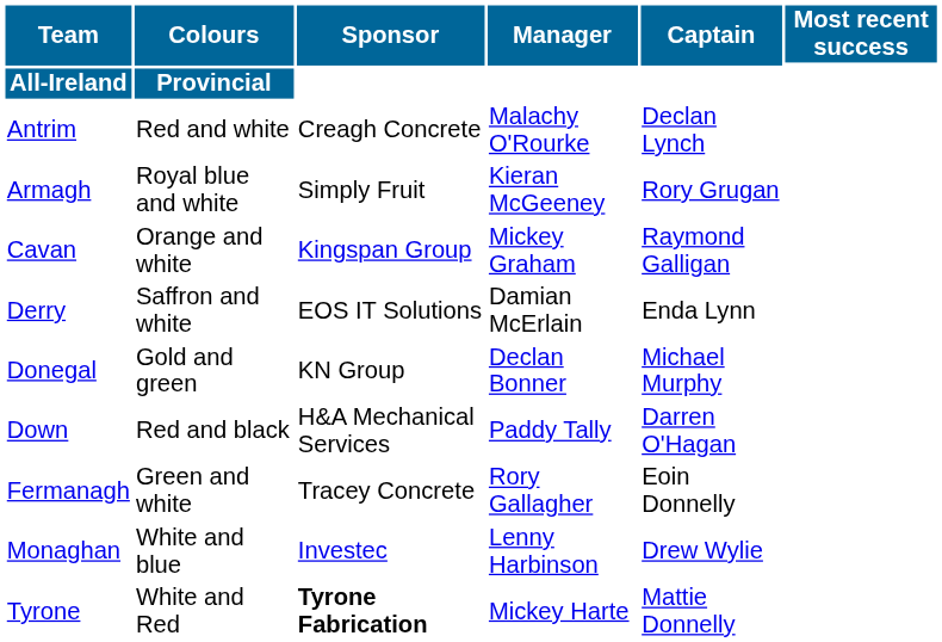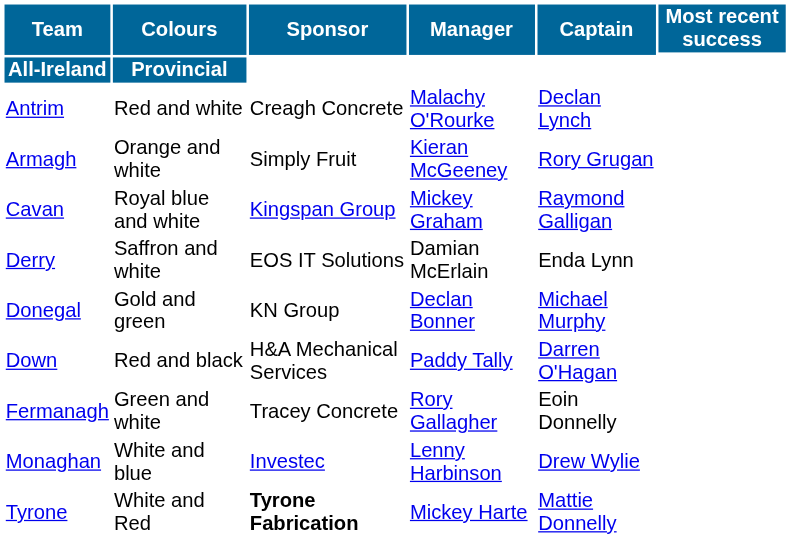 <table cellpadding="1" style="margin:1em auto;">
 <tr style="background:#069; color:white;">
 <th rowspan="2">Team</th>
 <th rowspan="2">Colours</th>
 <th rowspan="2">Sponsor</th>
 <th rowspan="2">Manager</th>
 <th rowspan="2">Captain</th>
 <th colspan="2">Most recent success</th>
 </tr>
 <tr>
 </tr>
 <tr style="background:#069; color:white;">
 <th>All-Ireland</th>
 <th>Provincial</th>
 </tr>
 <tr>
 <td><a href='#'>Antrim</a></td>
 <td> Red and white</td>
 <td>Creagh Concrete</td>
 <td><a href='#'>Malachy O'Rourke</a></td>
 <td><a href='#'>Declan Lynch</a></td>
 <td></td>
 <td></td>
 </tr>
 <tr>
 <td><a href='#'>Armagh</a></td>
-<td> Royal blue and white</td>
+<td> Orange and white</td>
 <td>Simply Fruit</td>
 <td><a href='#'>Kieran McGeeney</a></td>
 <td><a href='#'>Rory Grugan</a></td>
 <td></td>
 <td></td>
 </tr>
 <tr>
 <td><a href='#'>Cavan</a></td>
-<td> Orange and white</td>
+<td> Royal blue and white</td>
 <td><a href='#'>Kingspan Group</a></td>
 <td><a href='#'>Mickey Graham</a></td>
 <td><a href='#'>Raymond Galligan</a></td>
 <td></td>
 <td></td>
 </tr>
 <tr>
 <td><a href='#'>Derry</a></td>
 <td> Saffron and white</td>
 <td>EOS IT Solutions</td>
 <td>Damian McErlain</td>
 <td>Enda Lynn</td>
 <td></td>
 <td></td>
 </tr>
 <tr>
 <td><a href='#'>Donegal</a></td>
 <td> Gold and green</td>
 <td>KN Group</td>
 <td><a href='#'>Declan Bonner</a></td>
 <td><a href='#'>Michael Murphy</a></td>
 <td></td>
 <td></td>
 </tr>
 <tr>
 <td><a href='#'>Down</a></td>
 <td> Red and black</td>
 <td>H&A Mechanical Services</td>
 <td><a href='#'>Paddy Tally</a></td>
 <td><a href='#'>Darren O'Hagan</a></td>
 <td></td>
 <td></td>
 </tr>
 <tr>
 <td><a href='#'>Fermanagh</a></td>
 <td> Green and white</td>
 <td>Tracey Concrete</td>
 <td><a href='#'>Rory Gallagher</a></td>
 <td>Eoin Donnelly</td>
 <td></td>
 <td></td>
 </tr>
 <tr>
 <td><a href='#'>Monaghan</a></td>
 <td> White and blue</td>
 <td><a href='#'>Investec</a></td>
 <td><a href='#'>Lenny Harbinson</a></td>
 <td><a href='#'>Drew Wylie</a></td>
 <td></td>
 <td></td>
 </tr>
 <tr>
 <td><a href='#'>Tyrone</a></td>
 <td> White and Red</td>
 <td><strong>Tyrone Fabrication</strong></td>
 <td><a href='#'>Mickey Harte</a></td>
 <td><a href='#'>Mattie Donnelly</a></td>
 <td></td>
 <td></td>
 </tr>
 </table>
